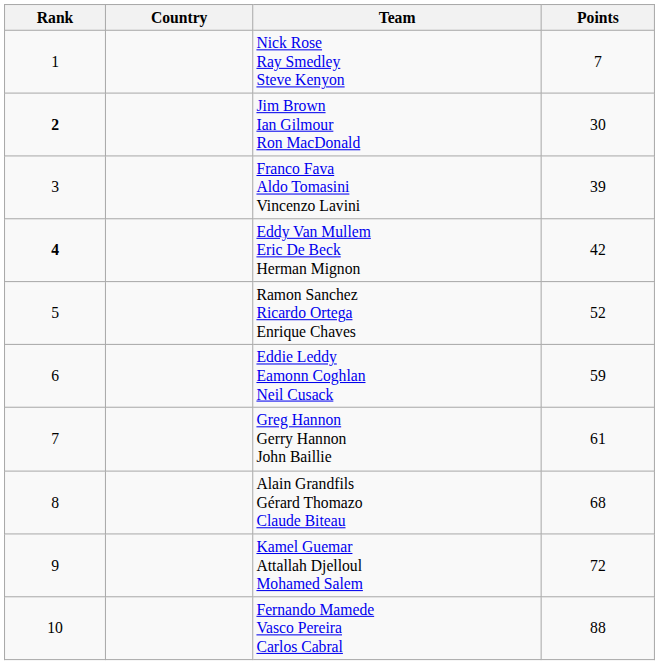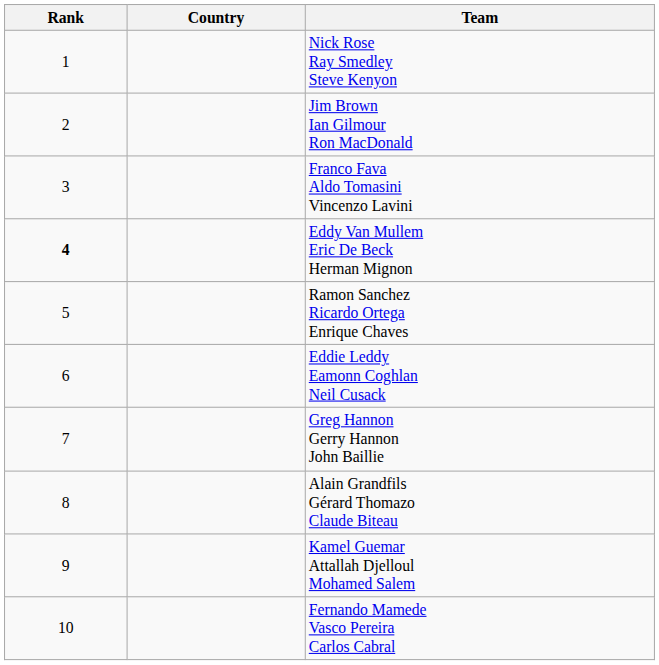 <table class="wikitable sortable" style=" text-align:center; font-size:95%;" width="50%">
 <tr>
 <th>Rank</th>
 <th>Country</th>
 <th>Team</th>
-<th>Points</th>
 </tr>
 <tr>
 <td align=center>1</td>
 <td align=left></td>
 <td align=left><a href='#'>Nick Rose</a><br><a href='#'>Ray Smedley</a><br><a href='#'>Steve Kenyon</a></td>
-<td>7</td>
 </tr>
 <tr>
-<td align=center><strong>2</strong></td>
+<td align=center>2</td>
 <td align=left></td>
 <td align=left><a href='#'>Jim Brown</a><br><a href='#'>Ian Gilmour</a><br><a href='#'>Ron MacDonald</a></td>
-<td>30</td>
 </tr>
 <tr>
 <td align=center>3</td>
 <td align=left></td>
 <td align=left><a href='#'>Franco Fava</a><br><a href='#'>Aldo Tomasini</a><br>Vincenzo Lavini</td>
-<td>39</td>
 </tr>
 <tr>
 <td align=center><strong>4</strong></td>
 <td align=left></td>
 <td align=left><a href='#'>Eddy Van Mullem</a><br><a href='#'>Eric De Beck</a><br>Herman Mignon</td>
-<td>42</td>
 </tr>
 <tr>
 <td align=center>5</td>
 <td align=left></td>
 <td align=left>Ramon Sanchez<br><a href='#'>Ricardo Ortega</a><br>Enrique Chaves</td>
-<td>52</td>
 </tr>
 <tr>
 <td align=center>6</td>
 <td align=left></td>
 <td align=left><a href='#'>Eddie Leddy</a><br><a href='#'>Eamonn Coghlan</a><br><a href='#'>Neil Cusack</a></td>
-<td>59</td>
 </tr>
 <tr>
 <td align=center>7</td>
 <td align=left></td>
 <td align=left><a href='#'>Greg Hannon</a><br>Gerry Hannon<br>John Baillie</td>
-<td>61</td>
 </tr>
 <tr>
 <td align=center>8</td>
 <td align=left></td>
 <td align=left>Alain Grandfils<br>Gérard Thomazo<br><a href='#'>Claude Biteau</a></td>
-<td>68</td>
 </tr>
 <tr>
 <td align=center>9</td>
 <td align=left></td>
 <td align=left><a href='#'>Kamel Guemar</a><br>Attallah Djelloul<br><a href='#'>Mohamed Salem</a></td>
-<td>72</td>
 </tr>
 <tr>
 <td align=center>10</td>
 <td align=left></td>
 <td align=left><a href='#'>Fernando Mamede</a><br><a href='#'>Vasco Pereira</a><br><a href='#'>Carlos Cabral</a></td>
-<td>88</td>
 </tr>
 </table>
